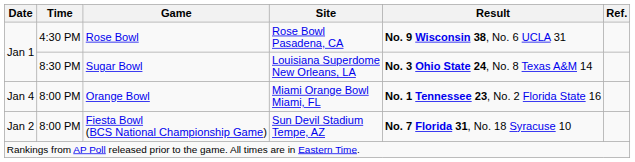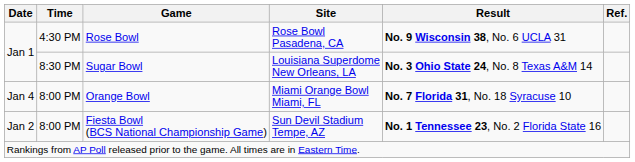 <table class="wikitable" style="font-size:90%;"| ->
 <tr>
 <th>Date</th>
 <th>Time</th>
 <th>Game</th>
 <th>Site</th>
 <th>Result</th>
 <th>Ref.</th>
 </tr>
 <tr>
 <td rowspan=2>Jan 1</td>
 <td>4:30 PM</td>
 <td><a href='#'>Rose Bowl</a></td>
 <td><a href='#'>Rose Bowl</a><br><a href='#'>Pasadena, CA</a></td>
 <td><strong>No. 9 <a href='#'>Wisconsin</a> 38</strong>, No. 6 <a href='#'>UCLA</a> 31</td>
 <td></td>
 </tr>
 <tr>
 <td>8:30 PM</td>
 <td><a href='#'>Sugar Bowl</a></td>
 <td><a href='#'>Louisiana Superdome</a><br><a href='#'>New Orleans, LA</a></td>
 <td><strong>No. 3 <a href='#'>Ohio State</a> 24</strong>, No. 8 <a href='#'>Texas A&M</a> 14</td>
 <td></td>
 </tr>
 <tr>
 <td>Jan 4</td>
 <td>8:00 PM</td>
 <td><a href='#'>Orange Bowl</a></td>
 <td><a href='#'>Miami Orange Bowl</a><br><a href='#'>Miami, FL</a></td>
-<td><strong>No. 1 <a href='#'>Tennessee</a> 23</strong>, No. 2 <a href='#'>Florida State</a> 16</td>
+<td><strong>No. 7 <a href='#'>Florida</a> 31</strong>, No. 18 <a href='#'>Syracuse</a> 10</td>
 <td></td>
 </tr>
 <tr>
 <td>Jan 2</td>
 <td>8:00 PM</td>
 <td><a href='#'>Fiesta Bowl</a> <br> (<a href='#'>BCS National Championship Game</a>)</td>
 <td><a href='#'>Sun Devil Stadium</a><br><a href='#'>Tempe, AZ</a></td>
-<td><strong>No. 7 <a href='#'>Florida</a> 31</strong>, No. 18 <a href='#'>Syracuse</a> 10</td>
+<td><strong>No. 1 <a href='#'>Tennessee</a> 23</strong>, No. 2 <a href='#'>Florida State</a> 16</td>
 <td></td>
 </tr>
 <tr>
 <td colspan=6 style="font-size:90%;">Rankings from <a href='#'>AP Poll</a> released prior to the game. All times are in <a href='#'>Eastern Time</a>.</td>
 </tr>
 </table>
